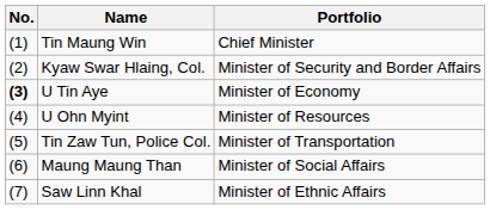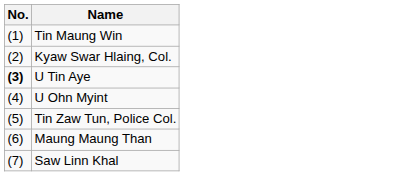 <table class="wikitable">
 <tr>
 <th>No.</th>
 <th>Name</th>
-<th>Portfolio</th>
 </tr>
 <tr>
 <td>(1)</td>
 <td>Tin Maung Win</td>
-<td>Chief Minister</td>
 </tr>
 <tr>
 <td>(2)</td>
 <td>Kyaw Swar Hlaing, Col.</td>
-<td>Minister of Security and Border Affairs</td>
 </tr>
 <tr>
 <td><strong>(3)</strong></td>
 <td>U Tin Aye</td>
-<td>Minister of Economy</td>
 </tr>
 <tr>
 <td>(4)</td>
 <td>U Ohn Myint</td>
-<td>Minister of Resources</td>
 </tr>
 <tr>
 <td>(5)</td>
 <td>Tin Zaw Tun, Police Col.</td>
-<td>Minister of Transportation</td>
 </tr>
 <tr>
 <td>(6)</td>
 <td>Maung Maung Than</td>
-<td>Minister of Social Affairs</td>
 </tr>
 <tr>
 <td>(7)</td>
 <td>Saw Linn Khal</td>
-<td>Minister of Ethnic Affairs</td>
 </tr>
 </table>
